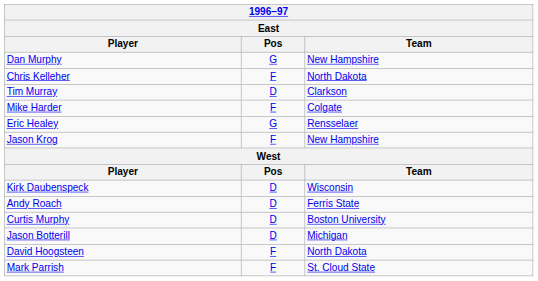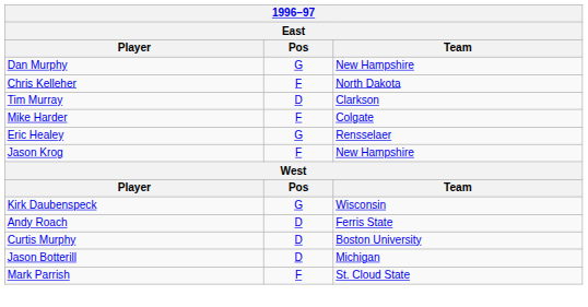 <table class="wikitable" width=95%>
 <tr>
 <th colspan=3><a href='#'>1996–97</a></th>
 </tr>
 <tr>
 <th colspan=3><strong>East</strong></th>
 </tr>
 <tr>
 <th>Player</th>
 <th>Pos</th>
 <th>Team</th>
 </tr>
 <tr>
 <td><a href='#'>Dan Murphy</a></td>
 <td style="text-align:center;"><a href='#'>G</a></td>
 <td><a href='#'>New Hampshire</a></td>
 </tr>
 <tr>
 <td><a href='#'>Chris Kelleher</a></td>
 <td style="text-align:center;"><a href='#'>F</a></td>
 <td><a href='#'>North Dakota</a></td>
 </tr>
 <tr>
 <td><a href='#'>Tim Murray</a></td>
 <td style="text-align:center;"><a href='#'>D</a></td>
 <td><a href='#'>Clarkson</a></td>
 </tr>
 <tr>
 <td><a href='#'>Mike Harder</a></td>
 <td style="text-align:center;"><a href='#'>F</a></td>
 <td><a href='#'>Colgate</a></td>
 </tr>
 <tr>
 <td><a href='#'>Eric Healey</a></td>
 <td style="text-align:center;"><a href='#'>G</a></td>
 <td><a href='#'>Rensselaer</a></td>
 </tr>
 <tr>
 <td><a href='#'>Jason Krog</a></td>
 <td style="text-align:center;"><a href='#'>F</a></td>
 <td><a href='#'>New Hampshire</a></td>
 </tr>
 <tr>
 <th colspan=3><strong>West</strong></th>
 </tr>
 <tr>
 <th>Player</th>
 <th>Pos</th>
 <th>Team</th>
 </tr>
 <tr>
 <td><a href='#'>Kirk Daubenspeck</a></td>
-<td style="text-align:center;"><a href='#'>D</a></td>
+<td style="text-align:center;"><a href='#'>G</a></td>
 <td><a href='#'>Wisconsin</a></td>
 </tr>
 <tr>
 <td><a href='#'>Andy Roach</a></td>
 <td style="text-align:center;"><a href='#'>D</a></td>
 <td><a href='#'>Ferris State</a></td>
 </tr>
 <tr>
 <td><a href='#'>Curtis Murphy</a></td>
 <td style="text-align:center;"><a href='#'>D</a></td>
 <td><a href='#'>Boston University</a></td>
 </tr>
 <tr>
 <td><a href='#'>Jason Botterill</a></td>
 <td style="text-align:center;"><a href='#'>D</a></td>
 <td><a href='#'>Michigan</a></td>
 </tr>
 <tr>
-<td><a href='#'>David Hoogsteen</a></td>
-<td style="text-align:center;"><a href='#'>F</a></td>
-<td><a href='#'>North Dakota</a></td>
-</tr>
-<tr>
 <td><a href='#'>Mark Parrish</a></td>
 <td style="text-align:center;"><a href='#'>F</a></td>
 <td><a href='#'>St. Cloud State</a></td>
 </tr>
 </table>
